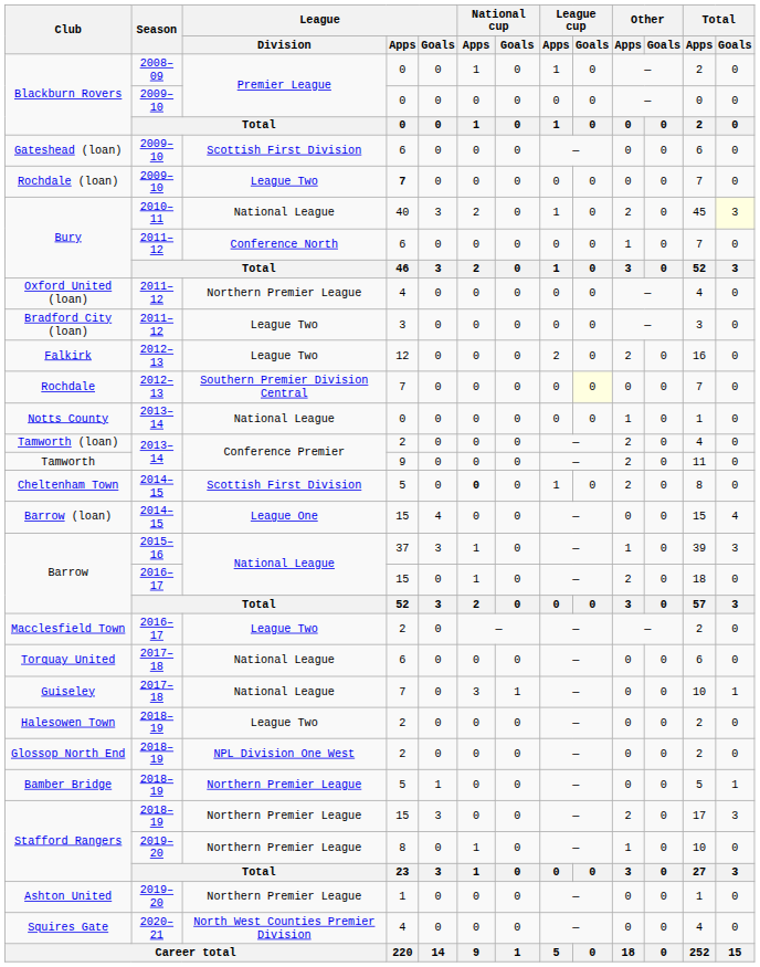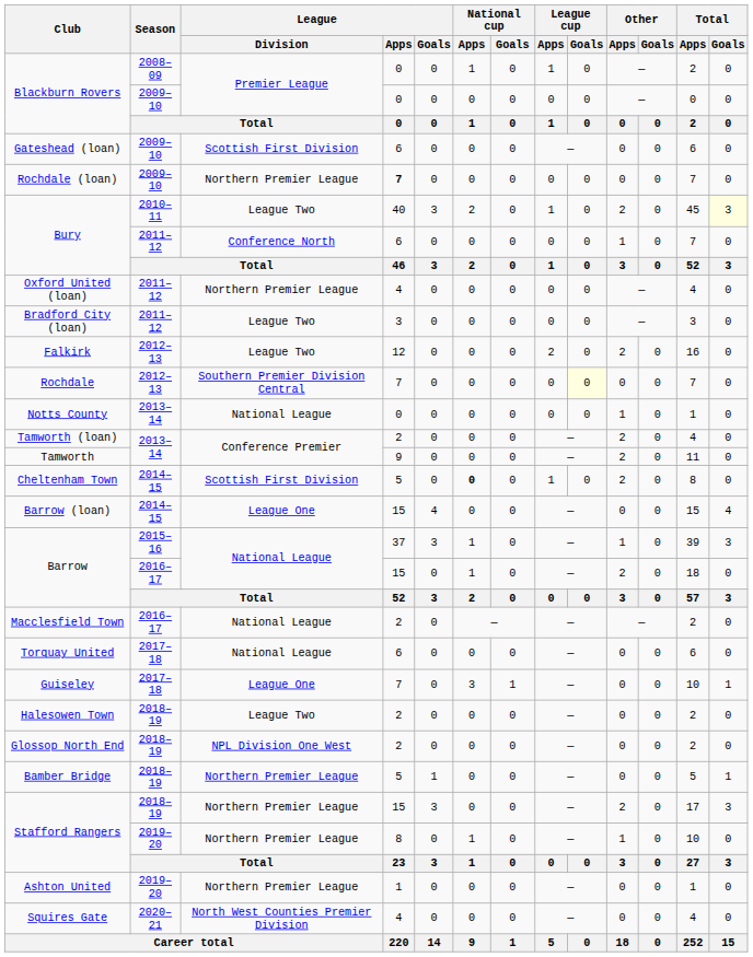 <table class="wikitable" style="text-align: center">
 <tr>
 <th rowspan="2">Club</th>
 <th rowspan="2">Season</th>
 <th colspan="3">League</th>
 <th colspan="2">National cup</th>
 <th colspan="2">League cup</th>
 <th colspan="2">Other</th>
 <th colspan="2">Total</th>
 </tr>
 <tr>
 <th>Division</th>
 <th>Apps</th>
 <th>Goals</th>
 <th>Apps</th>
 <th>Goals</th>
 <th>Apps</th>
 <th>Goals</th>
 <th>Apps</th>
 <th>Goals</th>
 <th>Apps</th>
 <th>Goals</th>
 </tr>
 <tr>
 <td rowspan="3"><a href='#'>Blackburn Rovers</a></td>
 <td><a href='#'>2008–09</a></td>
 <td rowspan="2"><a href='#'>Premier League</a></td>
 <td>0</td>
 <td>0</td>
 <td>1</td>
 <td>0</td>
 <td>1</td>
 <td>0</td>
 <td colspan="2">—</td>
 <td>2</td>
 <td>0</td>
 </tr>
 <tr>
 <td><a href='#'>2009–10</a></td>
 <td>0</td>
 <td>0</td>
 <td>0</td>
 <td>0</td>
 <td>0</td>
 <td>0</td>
 <td colspan="2">—</td>
 <td>0</td>
 <td>0</td>
 </tr>
 <tr>
 <th colspan="2">Total</th>
 <th>0</th>
 <th>0</th>
 <th>1</th>
 <th>0</th>
 <th>1</th>
 <th>0</th>
 <th>0</th>
 <th>0</th>
 <th>2</th>
 <th>0</th>
 </tr>
 <tr>
 <td><a href='#'>Gateshead</a> (loan)</td>
 <td><a href='#'>2009–10</a></td>
 <td><a href='#'>Scottish First Division</a></td>
 <td>6</td>
 <td>0</td>
 <td>0</td>
 <td>0</td>
 <td colspan="2">—</td>
 <td>0</td>
 <td>0</td>
 <td>6</td>
 <td>0</td>
 </tr>
 <tr>
 <td><a href='#'>Rochdale</a> (loan)</td>
 <td><a href='#'>2009–10</a></td>
-<td><a href='#'>League Two</a></td>
+<td>Northern Premier League</td>
 <td><strong>7</strong></td>
 <td>0</td>
 <td>0</td>
 <td>0</td>
 <td>0</td>
 <td>0</td>
 <td>0</td>
 <td>0</td>
 <td>7</td>
 <td>0</td>
 </tr>
 <tr>
 <td rowspan="3"><a href='#'>Bury</a></td>
 <td><a href='#'>2010–11</a></td>
-<td>National League</td>
+<td>League Two</td>
 <td>40</td>
 <td>3</td>
 <td>2</td>
 <td>0</td>
 <td>1</td>
 <td>0</td>
 <td>2</td>
 <td>0</td>
 <td>45</td>
 <td style="background: lightyellow;">3</td>
 </tr>
 <tr>
 <td><a href='#'>2011–12</a></td>
 <td><a href='#'>Conference North</a></td>
 <td>6</td>
 <td>0</td>
 <td>0</td>
 <td>0</td>
 <td>0</td>
 <td>0</td>
 <td>1</td>
 <td>0</td>
 <td>7</td>
 <td>0</td>
 </tr>
 <tr>
 <th colspan="2">Total</th>
 <th>46</th>
 <th>3</th>
 <th>2</th>
 <th>0</th>
 <th>1</th>
 <th>0</th>
 <th>3</th>
 <th>0</th>
 <th>52</th>
 <th>3</th>
 </tr>
 <tr>
 <td><a href='#'>Oxford United</a> (loan)</td>
 <td><a href='#'>2011–12</a></td>
 <td>Northern Premier League</td>
 <td>4</td>
 <td>0</td>
 <td>0</td>
 <td>0</td>
 <td>0</td>
 <td>0</td>
 <td colspan="2">—</td>
 <td>4</td>
 <td>0</td>
 </tr>
 <tr>
 <td><a href='#'>Bradford City</a> (loan)</td>
 <td><a href='#'>2011–12</a></td>
 <td>League Two</td>
 <td>3</td>
 <td>0</td>
 <td>0</td>
 <td>0</td>
 <td>0</td>
 <td>0</td>
 <td colspan="2">—</td>
 <td>3</td>
 <td>0</td>
 </tr>
 <tr>
 <td><a href='#'>Falkirk</a></td>
 <td><a href='#'>2012–13</a></td>
 <td>League Two</td>
 <td>12</td>
 <td>0</td>
 <td>0</td>
 <td>0</td>
 <td>2</td>
 <td>0</td>
 <td>2</td>
 <td>0</td>
 <td>16</td>
 <td>0</td>
 </tr>
 <tr>
 <td><a href='#'>Rochdale</a></td>
 <td><a href='#'>2012–13</a></td>
 <td><a href='#'>Southern Premier Division Central</a></td>
 <td>7</td>
 <td>0</td>
 <td>0</td>
 <td>0</td>
 <td>0</td>
 <td style="background: lightyellow;">0</td>
 <td>0</td>
 <td>0</td>
 <td>7</td>
 <td>0</td>
 </tr>
 <tr>
 <td><a href='#'>Notts County</a></td>
 <td><a href='#'>2013–14</a></td>
 <td>National League</td>
 <td>0</td>
 <td>0</td>
 <td>0</td>
 <td>0</td>
 <td>0</td>
 <td>0</td>
 <td>1</td>
 <td>0</td>
 <td>1</td>
 <td>0</td>
 </tr>
 <tr>
 <td><a href='#'>Tamworth</a> (loan)</td>
 <td rowspan="2"><a href='#'>2013–14</a></td>
 <td rowspan="2">Conference Premier</td>
 <td>2</td>
 <td>0</td>
 <td>0</td>
 <td>0</td>
 <td colspan="2">—</td>
 <td>2</td>
 <td>0</td>
 <td>4</td>
 <td>0</td>
 </tr>
 <tr>
 <td>Tamworth</td>
 <td>9</td>
 <td>0</td>
 <td>0</td>
 <td>0</td>
 <td colspan="2">—</td>
 <td>2</td>
 <td>0</td>
 <td>11</td>
 <td>0</td>
 </tr>
 <tr>
 <td><a href='#'>Cheltenham Town</a></td>
 <td><a href='#'>2014–15</a></td>
 <td><a href='#'>Scottish First Division</a></td>
 <td>5</td>
 <td>0</td>
 <td><strong>0</strong></td>
 <td>0</td>
 <td>1</td>
 <td>0</td>
 <td>2</td>
 <td>0</td>
 <td>8</td>
 <td>0</td>
 </tr>
 <tr>
 <td><a href='#'>Barrow</a> (loan)</td>
 <td><a href='#'>2014–15</a></td>
 <td><a href='#'>League One</a></td>
 <td>15</td>
 <td>4</td>
 <td>0</td>
 <td>0</td>
 <td colspan="2">—</td>
 <td>0</td>
 <td>0</td>
 <td>15</td>
 <td>4</td>
 </tr>
 <tr>
 <td rowspan="3">Barrow</td>
 <td><a href='#'>2015–16</a></td>
 <td rowspan="2"><a href='#'>National League</a></td>
 <td>37</td>
 <td>3</td>
 <td>1</td>
 <td>0</td>
 <td colspan="2">—</td>
 <td>1</td>
 <td>0</td>
 <td>39</td>
 <td>3</td>
 </tr>
 <tr>
 <td><a href='#'>2016–17</a></td>
 <td>15</td>
 <td>0</td>
 <td>1</td>
 <td>0</td>
 <td colspan="2">—</td>
 <td>2</td>
 <td>0</td>
 <td>18</td>
 <td>0</td>
 </tr>
 <tr>
 <th colspan="2">Total</th>
 <th>52</th>
 <th>3</th>
 <th>2</th>
 <th>0</th>
 <th>0</th>
 <th>0</th>
 <th>3</th>
 <th>0</th>
 <th>57</th>
 <th>3</th>
 </tr>
 <tr>
 <td><a href='#'>Macclesfield Town</a></td>
 <td><a href='#'>2016–17</a></td>
-<td><a href='#'>League Two</a></td>
+<td>National League</td>
 <td>2</td>
 <td>0</td>
 <td colspan="2">—</td>
 <td colspan="2">—</td>
 <td colspan="2">—</td>
 <td>2</td>
 <td>0</td>
 </tr>
 <tr>
 <td><a href='#'>Torquay United</a></td>
 <td><a href='#'>2017–18</a></td>
 <td>National League</td>
 <td>6</td>
 <td>0</td>
 <td>0</td>
 <td>0</td>
 <td colspan="2">—</td>
 <td>0</td>
 <td>0</td>
 <td>6</td>
 <td>0</td>
 </tr>
 <tr>
 <td><a href='#'>Guiseley</a></td>
 <td><a href='#'>2017–18</a></td>
-<td>National League</td>
+<td><a href='#'>League One</a></td>
 <td>7</td>
 <td>0</td>
 <td>3</td>
 <td>1</td>
 <td colspan="2">—</td>
 <td>0</td>
 <td>0</td>
 <td>10</td>
 <td>1</td>
 </tr>
 <tr>
 <td><a href='#'>Halesowen Town</a></td>
 <td><a href='#'>2018–19</a></td>
 <td>League Two</td>
 <td>2</td>
 <td>0</td>
 <td>0</td>
 <td>0</td>
 <td colspan="2">—</td>
 <td>0</td>
 <td>0</td>
 <td>2</td>
 <td>0</td>
 </tr>
 <tr>
 <td><a href='#'>Glossop North End</a></td>
 <td><a href='#'>2018–19</a></td>
 <td><a href='#'>NPL Division One West</a></td>
 <td>2</td>
 <td>0</td>
 <td>0</td>
 <td>0</td>
 <td colspan="2">—</td>
 <td>0</td>
 <td>0</td>
 <td>2</td>
 <td>0</td>
 </tr>
 <tr>
 <td><a href='#'>Bamber Bridge</a></td>
 <td><a href='#'>2018–19</a></td>
 <td><a href='#'>Northern Premier League</a></td>
 <td>5</td>
 <td>1</td>
 <td>0</td>
 <td>0</td>
 <td colspan="2">—</td>
 <td>0</td>
 <td>0</td>
 <td>5</td>
 <td>1</td>
 </tr>
 <tr>
 <td rowspan="3"><a href='#'>Stafford Rangers</a></td>
 <td><a href='#'>2018–19</a></td>
 <td>Northern Premier League</td>
 <td>15</td>
 <td>3</td>
 <td>0</td>
 <td>0</td>
 <td colspan="2">—</td>
 <td>2</td>
 <td>0</td>
 <td>17</td>
 <td>3</td>
 </tr>
 <tr>
 <td><a href='#'>2019–20</a></td>
 <td>Northern Premier League</td>
 <td>8</td>
 <td>0</td>
 <td>1</td>
 <td>0</td>
 <td colspan="2">—</td>
 <td>1</td>
 <td>0</td>
 <td>10</td>
 <td>0</td>
 </tr>
 <tr>
 <th colspan="2">Total</th>
 <th>23</th>
 <th>3</th>
 <th>1</th>
 <th>0</th>
 <th>0</th>
 <th>0</th>
 <th>3</th>
 <th>0</th>
 <th>27</th>
 <th>3</th>
 </tr>
 <tr>
 <td><a href='#'>Ashton United</a></td>
 <td><a href='#'>2019–20</a></td>
 <td>Northern Premier League</td>
 <td>1</td>
 <td>0</td>
 <td>0</td>
 <td>0</td>
 <td colspan="2">—</td>
 <td>0</td>
 <td>0</td>
 <td>1</td>
 <td>0</td>
 </tr>
 <tr>
 <td><a href='#'>Squires Gate</a></td>
 <td><a href='#'>2020–21</a></td>
 <td><a href='#'>North West Counties Premier Division</a></td>
 <td>4</td>
 <td>0</td>
 <td>0</td>
 <td>0</td>
 <td colspan="2">—</td>
 <td>0</td>
 <td>0</td>
 <td>4</td>
 <td>0</td>
 </tr>
 <tr>
 <th colspan="3">Career total</th>
 <th>220</th>
 <th>14</th>
 <th>9</th>
 <th>1</th>
 <th>5</th>
 <th>0</th>
 <th>18</th>
 <th>0</th>
 <th>252</th>
 <th>15</th>
 </tr>
 </table>
